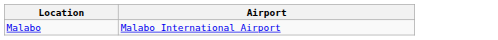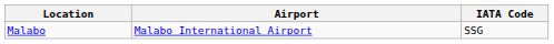 <table class="wikitable">
 <tr>
 <th scope="col" style="width:150px;"><strong>Location</strong></th>
 <th scope="col" style="width:400px;"><strong>Airport</strong></th>
+<th scope="col" style="width:100px;"><strong>IATA Code</strong></th>
 </tr>
 <tr>
 <td><a href='#'>Malabo</a></td>
 <td><a href='#'>Malabo International Airport</a></td>
+<td>SSG</td>
 </tr>
 </table>
